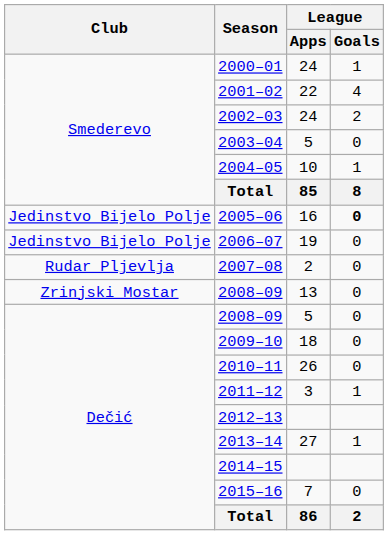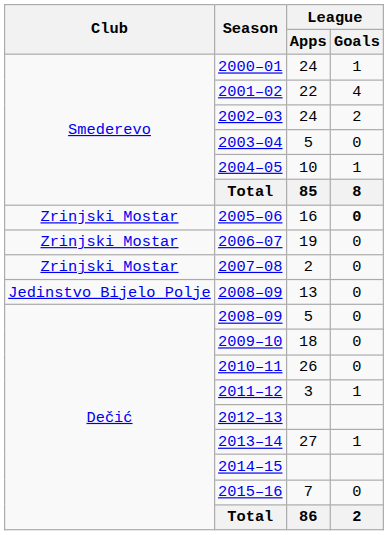 <table class="wikitable" style="text-align:center">
 <tr>
 <th rowspan="2">Club</th>
 <th rowspan="2">Season</th>
 <th colspan="2">League</th>
 </tr>
 <tr>
 <th>Apps</th>
 <th>Goals</th>
 </tr>
 <tr>
 <td rowspan="6"><a href='#'>Smederevo</a></td>
 <td><a href='#'>2000–01</a></td>
 <td>24</td>
 <td>1</td>
 </tr>
 <tr>
 <td><a href='#'>2001–02</a></td>
 <td>22</td>
 <td>4</td>
 </tr>
 <tr>
 <td><a href='#'>2002–03</a></td>
 <td>24</td>
 <td>2</td>
 </tr>
 <tr>
 <td><a href='#'>2003–04</a></td>
 <td>5</td>
 <td>0</td>
 </tr>
 <tr>
 <td><a href='#'>2004–05</a></td>
 <td>10</td>
 <td>1</td>
 </tr>
 <tr>
 <th>Total</th>
 <th>85</th>
 <th>8</th>
 </tr>
 <tr>
-<td><a href='#'>Jedinstvo Bijelo Polje</a></td>
+<td><a href='#'>Zrinjski Mostar</a></td>
 <td><a href='#'>2005–06</a></td>
 <td>16</td>
 <td><strong>0</strong></td>
 </tr>
 <tr>
-<td><a href='#'>Jedinstvo Bijelo Polje</a></td>
+<td><a href='#'>Zrinjski Mostar</a></td>
 <td><a href='#'>2006–07</a></td>
 <td>19</td>
 <td>0</td>
 </tr>
 <tr>
-<td><a href='#'>Rudar Pljevlja</a></td>
+<td><a href='#'>Zrinjski Mostar</a></td>
 <td><a href='#'>2007–08</a></td>
 <td>2</td>
 <td>0</td>
 </tr>
 <tr>
-<td><a href='#'>Zrinjski Mostar</a></td>
+<td><a href='#'>Jedinstvo Bijelo Polje</a></td>
 <td><a href='#'>2008–09</a></td>
 <td>13</td>
 <td>0</td>
 </tr>
 <tr>
 <td rowspan="9"><a href='#'>Dečić</a></td>
 <td><a href='#'>2008–09</a></td>
 <td>5</td>
 <td>0</td>
 </tr>
 <tr>
 <td><a href='#'>2009–10</a></td>
 <td>18</td>
 <td>0</td>
 </tr>
 <tr>
 <td><a href='#'>2010–11</a></td>
 <td>26</td>
 <td>0</td>
 </tr>
 <tr>
 <td><a href='#'>2011–12</a></td>
 <td>3</td>
 <td>1</td>
 </tr>
 <tr>
 <td><a href='#'>2012–13</a></td>
 <td></td>
 <td></td>
 </tr>
 <tr>
 <td><a href='#'>2013–14</a></td>
 <td>27</td>
 <td>1</td>
 </tr>
 <tr>
 <td><a href='#'>2014–15</a></td>
 <td></td>
 <td></td>
 </tr>
 <tr>
 <td><a href='#'>2015–16</a></td>
 <td>7</td>
 <td>0</td>
 </tr>
 <tr>
 <th>Total</th>
 <th>86</th>
 <th>2</th>
 </tr>
 </table>
